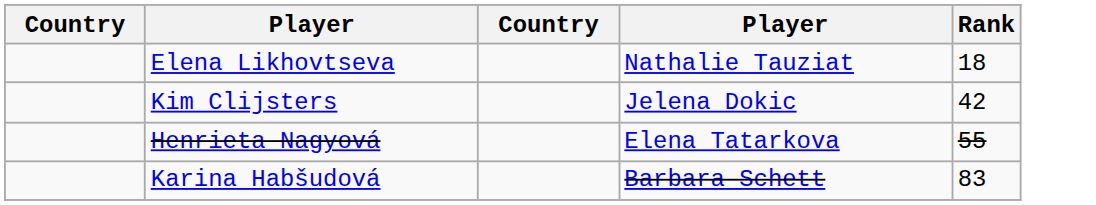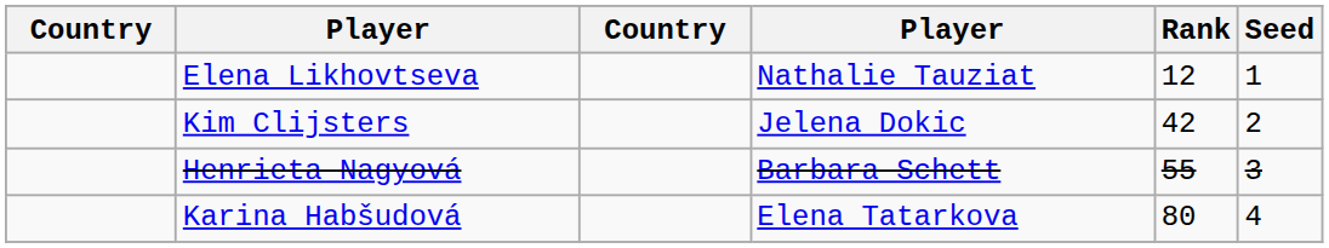 <table class="sortable wikitable">
 <tr>
 <th width="70">Country</th>
 <th width="175">Player</th>
 <th width="70">Country</th>
 <th width="175">Player</th>
 <th>Rank</th>
+<th>Seed</th>
 </tr>
 <tr>
 <td></td>
 <td><a href='#'>Elena Likhovtseva</a></td>
 <td></td>
 <td><a href='#'>Nathalie Tauziat</a></td>
-<td>18</td>
+<td>12</td>
+<td>1</td>
 </tr>
 <tr>
 <td></td>
 <td><a href='#'>Kim Clijsters</a></td>
 <td></td>
 <td><a href='#'>Jelena Dokic</a></td>
 <td>42</td>
+<td>2</td>
 </tr>
 <tr>
 <td><s></s></td>
 <td><s><a href='#'>Henrieta Nagyová</a></s></td>
 <td><s></s></td>
-<td><a href='#'>Elena Tatarkova</a></td>
+<td><s><a href='#'>Barbara Schett</a></s></td>
 <td><s>55</s></td>
+<td><s>3</s></td>
 </tr>
 <tr>
 <td></td>
 <td><a href='#'>Karina Habšudová</a></td>
 <td></td>
-<td><s><a href='#'>Barbara Schett</a></s></td>
-<td>83</td>
+<td><a href='#'>Elena Tatarkova</a></td>
+<td>80</td>
+<td>4</td>
 </tr>
 </table>
